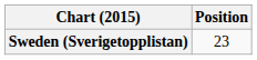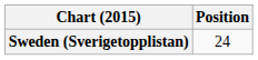 <table class="wikitable plainrowheaders" style="text-align:center;">
 <tr>
 <th scope="col">Chart (2015)</th>
 <th scope="col">Position</th>
 </tr>
 <tr>
 <th scope="row">Sweden (Sverigetopplistan)</th>
-<td>23</td>
+<td>24</td>
 </tr>
 </table>
